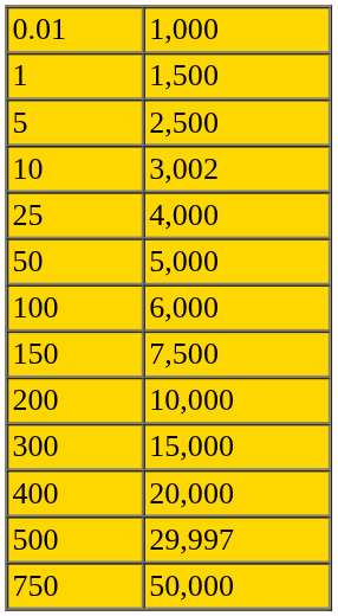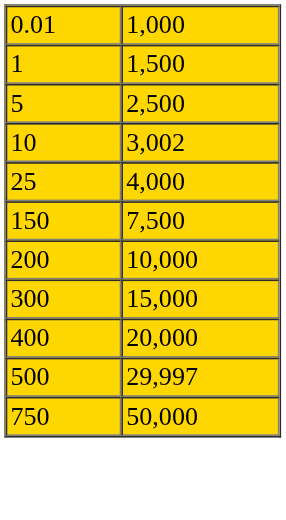 <table border="1" cellpadding="2" cellspacing="0" width="170px">
 <tr>
 <td width=65px bgcolor="gold">0.01</td>
 <td bgcolor="gold">1,000</td>
 </tr>
 <tr>
 <td bgcolor="gold">1</td>
 <td bgcolor="gold">1,500</td>
 </tr>
 <tr>
 <td bgcolor="gold">5</td>
 <td bgcolor="gold">2,500</td>
 </tr>
 <tr>
 <td bgcolor="gold">10</td>
 <td bgcolor="gold">3,002</td>
 </tr>
 <tr>
 <td bgcolor="gold">25</td>
 <td bgcolor="gold">4,000</td>
-</tr>
-<tr>
-<td bgcolor="gold">50</td>
-<td bgcolor="gold">5,000</td>
-</tr>
-<tr>
-<td bgcolor="gold">100</td>
-<td bgcolor="gold">6,000</td>
 </tr>
 <tr>
 <td bgcolor="gold">150</td>
 <td bgcolor="gold">7,500</td>
 </tr>
 <tr>
 <td bgcolor="gold">200</td>
 <td bgcolor="gold">10,000</td>
 </tr>
 <tr>
 <td bgcolor="gold">300</td>
 <td bgcolor="gold">15,000</td>
 </tr>
 <tr>
 <td bgcolor="gold">400</td>
 <td bgcolor="gold">20,000</td>
 </tr>
 <tr>
 <td bgcolor="gold">500</td>
 <td bgcolor="gold">29,997</td>
 </tr>
 <tr>
 <td bgcolor="gold">750</td>
 <td bgcolor="gold">50,000</td>
 </tr>
 </table>
